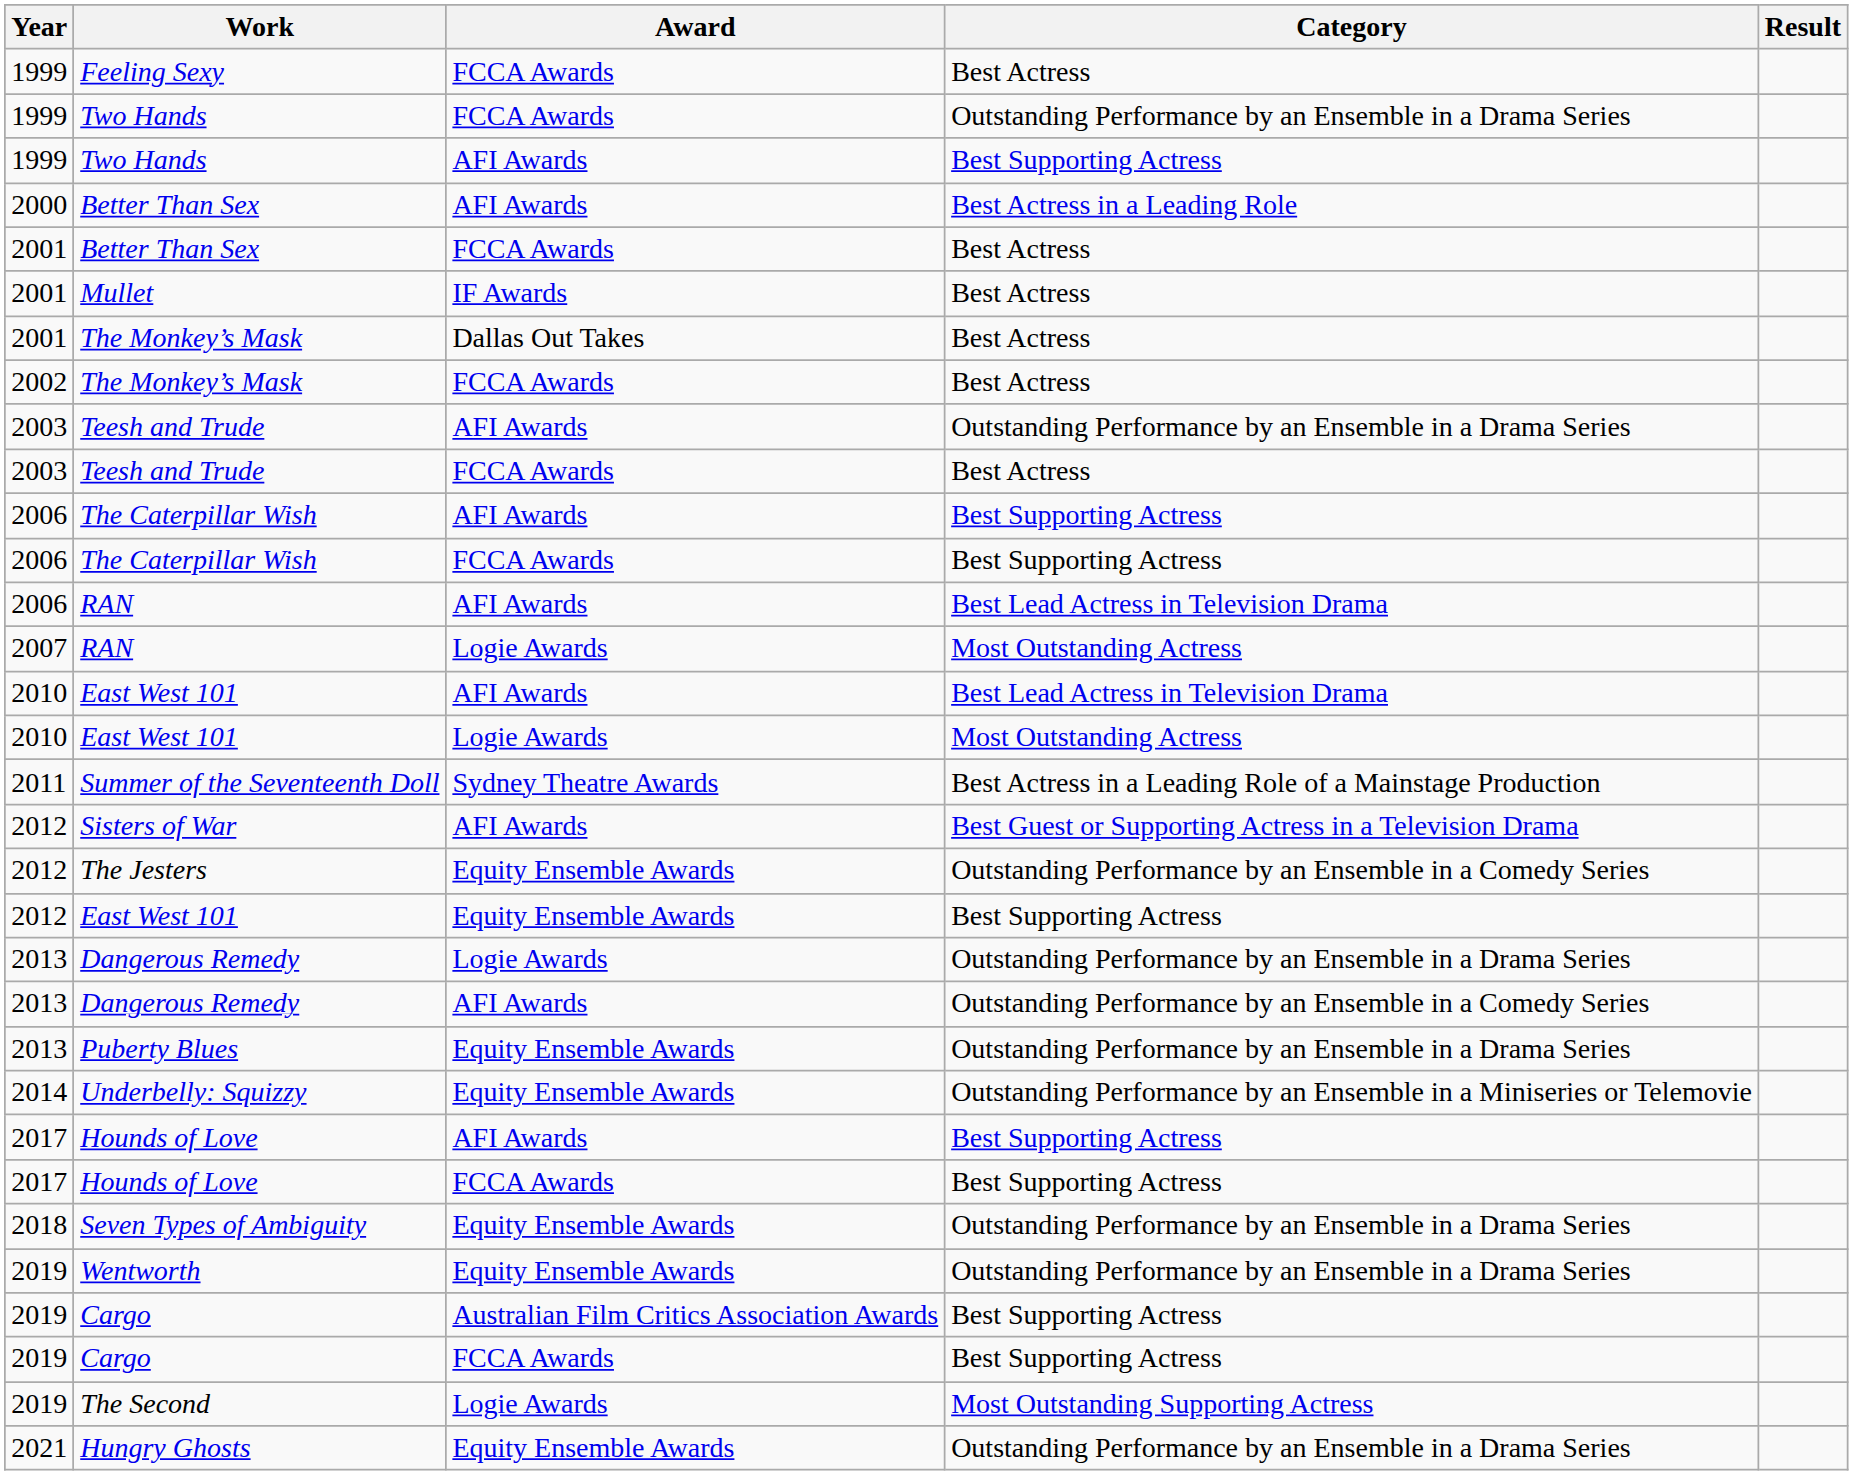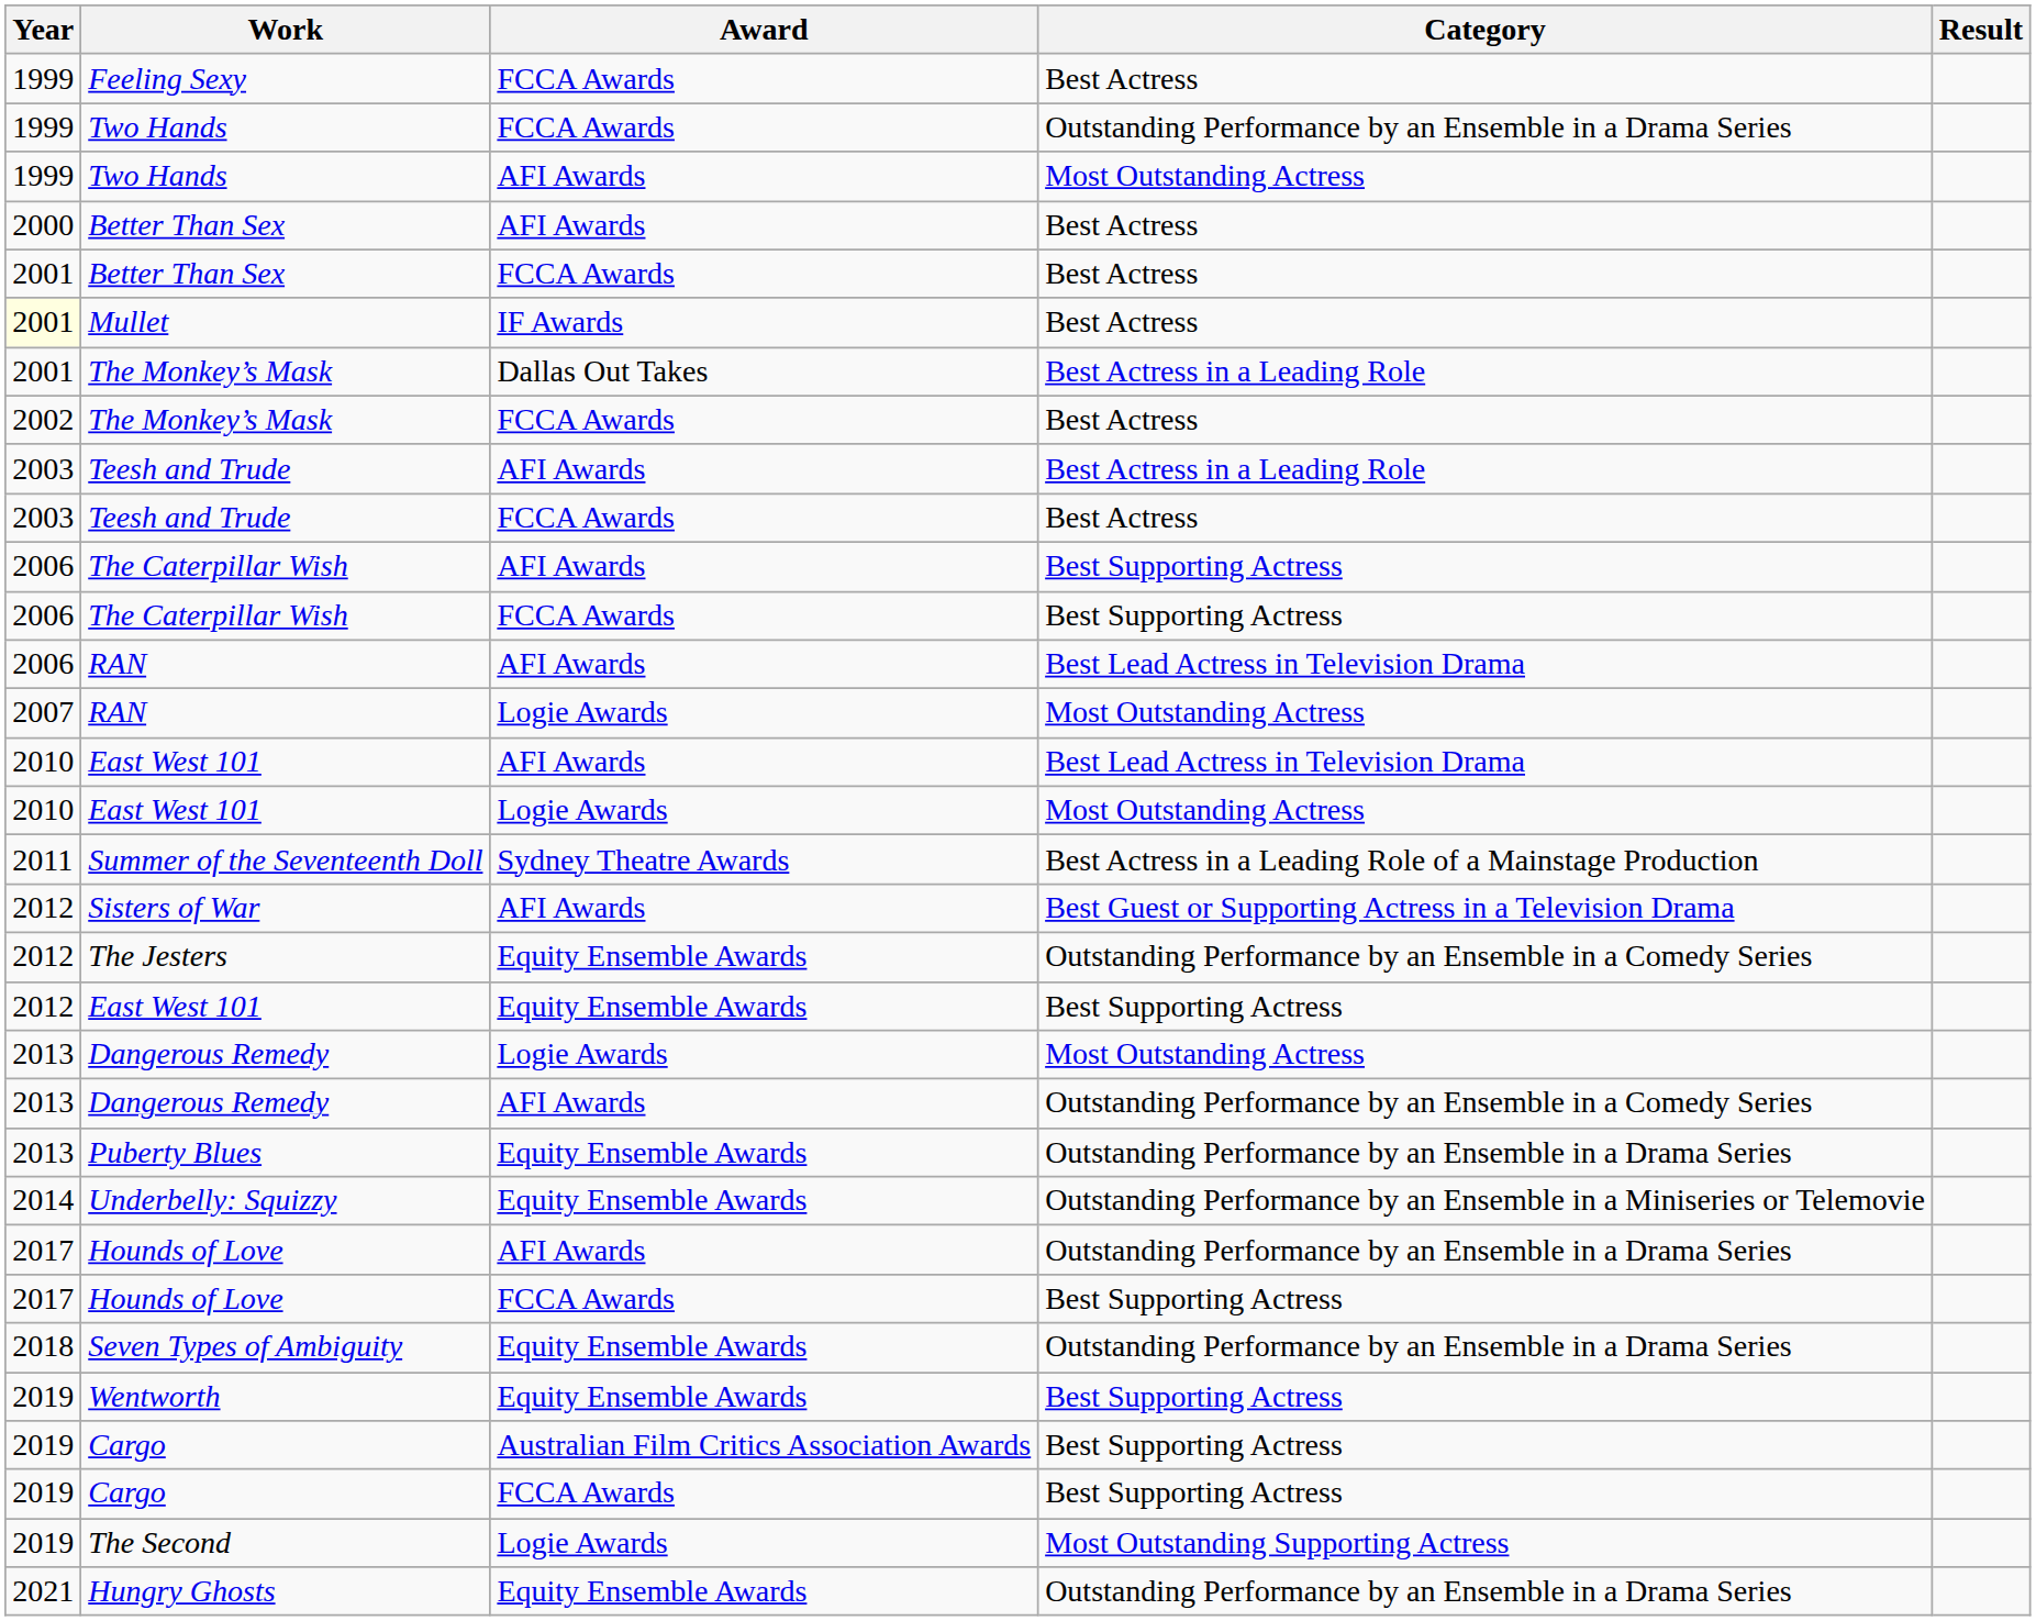 <table class=wikitable>
 <tr>
 <th>Year</th>
 <th>Work</th>
 <th>Award</th>
 <th>Category</th>
 <th>Result</th>
 </tr>
 <tr>
 <td>1999</td>
 <td><em><a href='#'>Feeling Sexy</a></em></td>
 <td><a href='#'>FCCA Awards</a></td>
 <td>Best Actress</td>
 <td></td>
 </tr>
 <tr>
 <td>1999</td>
 <td><em><a href='#'>Two Hands</a></em></td>
 <td><a href='#'>FCCA Awards</a></td>
 <td>Outstanding Performance by an Ensemble in a Drama Series</td>
 <td></td>
 </tr>
 <tr>
 <td>1999</td>
 <td><em><a href='#'>Two Hands</a></em></td>
 <td><a href='#'>AFI Awards</a></td>
-<td><a href='#'>Best Supporting Actress</a></td>
+<td><a href='#'>Most Outstanding Actress</a></td>
 <td></td>
 </tr>
 <tr>
 <td>2000</td>
 <td><em><a href='#'>Better Than Sex</a></em></td>
 <td><a href='#'>AFI Awards</a></td>
-<td><a href='#'>Best Actress in a Leading Role</a></td>
+<td>Best Actress</td>
 <td></td>
 </tr>
 <tr>
 <td>2001</td>
 <td><em><a href='#'>Better Than Sex</a></em></td>
 <td><a href='#'>FCCA Awards</a></td>
 <td>Best Actress</td>
 <td></td>
 </tr>
 <tr>
-<td>2001</td>
+<td style="background: lightyellow;">2001</td>
 <td><em><a href='#'>Mullet</a></em></td>
 <td><a href='#'>IF Awards</a></td>
 <td>Best Actress</td>
 <td></td>
 </tr>
 <tr>
 <td>2001</td>
 <td><em><a href='#'>The Monkey’s Mask</a></em></td>
 <td>Dallas Out Takes</td>
-<td>Best Actress</td>
+<td><a href='#'>Best Actress in a Leading Role</a></td>
 <td></td>
 </tr>
 <tr>
 <td>2002</td>
 <td><em><a href='#'>The Monkey’s Mask</a></em></td>
 <td><a href='#'>FCCA Awards</a></td>
 <td>Best Actress</td>
 <td></td>
 </tr>
 <tr>
 <td>2003</td>
 <td><em><a href='#'>Teesh and Trude</a></em></td>
 <td><a href='#'>AFI Awards</a></td>
-<td>Outstanding Performance by an Ensemble in a Drama Series</td>
+<td><a href='#'>Best Actress in a Leading Role</a></td>
 <td></td>
 </tr>
 <tr>
 <td>2003</td>
 <td><em><a href='#'>Teesh and Trude</a></em></td>
 <td><a href='#'>FCCA Awards</a></td>
 <td>Best Actress</td>
 <td></td>
 </tr>
 <tr>
 <td>2006</td>
 <td><em><a href='#'>The Caterpillar Wish</a></em></td>
 <td><a href='#'>AFI Awards</a></td>
 <td><a href='#'>Best Supporting Actress</a></td>
 <td></td>
 </tr>
 <tr>
 <td>2006</td>
 <td><em><a href='#'>The Caterpillar Wish</a></em></td>
 <td><a href='#'>FCCA Awards</a></td>
 <td>Best Supporting Actress</td>
 <td></td>
 </tr>
 <tr>
 <td>2006</td>
 <td><em><a href='#'>RAN</a></em></td>
 <td><a href='#'>AFI Awards</a></td>
 <td><a href='#'>Best Lead Actress in Television Drama</a></td>
 <td></td>
 </tr>
 <tr>
 <td>2007</td>
 <td><em><a href='#'>RAN</a></em></td>
 <td><a href='#'>Logie Awards</a></td>
 <td><a href='#'>Most Outstanding Actress</a></td>
 <td></td>
 </tr>
 <tr>
 <td>2010</td>
 <td><em><a href='#'>East West 101</a></em></td>
 <td><a href='#'>AFI Awards</a></td>
 <td><a href='#'>Best Lead Actress in Television Drama</a></td>
 <td></td>
 </tr>
 <tr>
 <td>2010</td>
 <td><em><a href='#'>East West 101</a></em></td>
 <td><a href='#'>Logie Awards</a></td>
 <td><a href='#'>Most Outstanding Actress</a></td>
 <td></td>
 </tr>
 <tr>
 <td>2011</td>
 <td><em><a href='#'>Summer of the Seventeenth Doll</a></em></td>
 <td><a href='#'>Sydney Theatre Awards</a></td>
 <td>Best Actress in a Leading Role of a Mainstage Production</td>
 <td></td>
 </tr>
 <tr>
 <td>2012</td>
 <td><em><a href='#'>Sisters of War</a></em></td>
 <td><a href='#'>AFI Awards</a></td>
 <td><a href='#'>Best Guest or Supporting Actress in a Television Drama</a></td>
 <td></td>
 </tr>
 <tr>
 <td>2012</td>
 <td><em>The Jesters</em></td>
 <td><a href='#'>Equity Ensemble Awards</a></td>
 <td>Outstanding Performance by an Ensemble in a Comedy Series</td>
 <td></td>
 </tr>
 <tr>
 <td>2012</td>
 <td><em><a href='#'>East West 101</a></em></td>
 <td><a href='#'>Equity Ensemble Awards</a></td>
 <td>Best Supporting Actress</td>
 <td></td>
 </tr>
 <tr>
 <td>2013</td>
 <td><em><a href='#'>Dangerous Remedy</a></em></td>
 <td><a href='#'>Logie Awards</a></td>
-<td>Outstanding Performance by an Ensemble in a Drama Series</td>
+<td><a href='#'>Most Outstanding Actress</a></td>
 <td></td>
 </tr>
 <tr>
 <td>2013</td>
 <td><em><a href='#'>Dangerous Remedy</a></em></td>
 <td><a href='#'>AFI Awards</a></td>
 <td>Outstanding Performance by an Ensemble in a Comedy Series</td>
 <td></td>
 </tr>
 <tr>
 <td>2013</td>
 <td><em><a href='#'>Puberty Blues</a></em></td>
 <td><a href='#'>Equity Ensemble Awards</a></td>
 <td>Outstanding Performance by an Ensemble in a Drama Series</td>
 <td></td>
 </tr>
 <tr>
 <td>2014</td>
 <td><em><a href='#'>Underbelly: Squizzy</a></em></td>
 <td><a href='#'>Equity Ensemble Awards</a></td>
 <td>Outstanding Performance by an Ensemble in a Miniseries or Telemovie</td>
 <td></td>
 </tr>
 <tr>
 <td>2017</td>
 <td><em><a href='#'>Hounds of Love</a></em></td>
 <td><a href='#'>AFI Awards</a></td>
-<td><a href='#'>Best Supporting Actress</a></td>
+<td>Outstanding Performance by an Ensemble in a Drama Series</td>
 <td></td>
 </tr>
 <tr>
 <td>2017</td>
 <td><em><a href='#'>Hounds of Love</a></em></td>
 <td><a href='#'>FCCA Awards</a></td>
 <td>Best Supporting Actress</td>
 <td></td>
 </tr>
 <tr>
 <td>2018</td>
 <td><em><a href='#'>Seven Types of Ambiguity</a></em></td>
 <td><a href='#'>Equity Ensemble Awards</a></td>
 <td>Outstanding Performance by an Ensemble in a Drama Series</td>
 <td></td>
 </tr>
 <tr>
 <td>2019</td>
 <td><em><a href='#'>Wentworth</a></em></td>
 <td><a href='#'>Equity Ensemble Awards</a></td>
-<td>Outstanding Performance by an Ensemble in a Drama Series</td>
+<td><a href='#'>Best Supporting Actress</a></td>
 <td></td>
 </tr>
 <tr>
 <td>2019</td>
 <td><em><a href='#'>Cargo</a></em></td>
 <td><a href='#'>Australian Film Critics Association Awards</a></td>
 <td>Best Supporting Actress</td>
 <td></td>
 </tr>
 <tr>
 <td>2019</td>
 <td><em><a href='#'>Cargo</a></em></td>
 <td><a href='#'>FCCA Awards</a></td>
 <td>Best Supporting Actress</td>
 <td></td>
 </tr>
 <tr>
 <td>2019</td>
 <td><em>The Second</em></td>
 <td><a href='#'>Logie Awards</a></td>
 <td><a href='#'>Most Outstanding Supporting Actress</a></td>
 <td></td>
 </tr>
 <tr>
 <td>2021</td>
 <td><em><a href='#'>Hungry Ghosts</a></em></td>
 <td><a href='#'>Equity Ensemble Awards</a></td>
 <td>Outstanding Performance by an Ensemble in a Drama Series</td>
 <td></td>
 </tr>
 </table>
